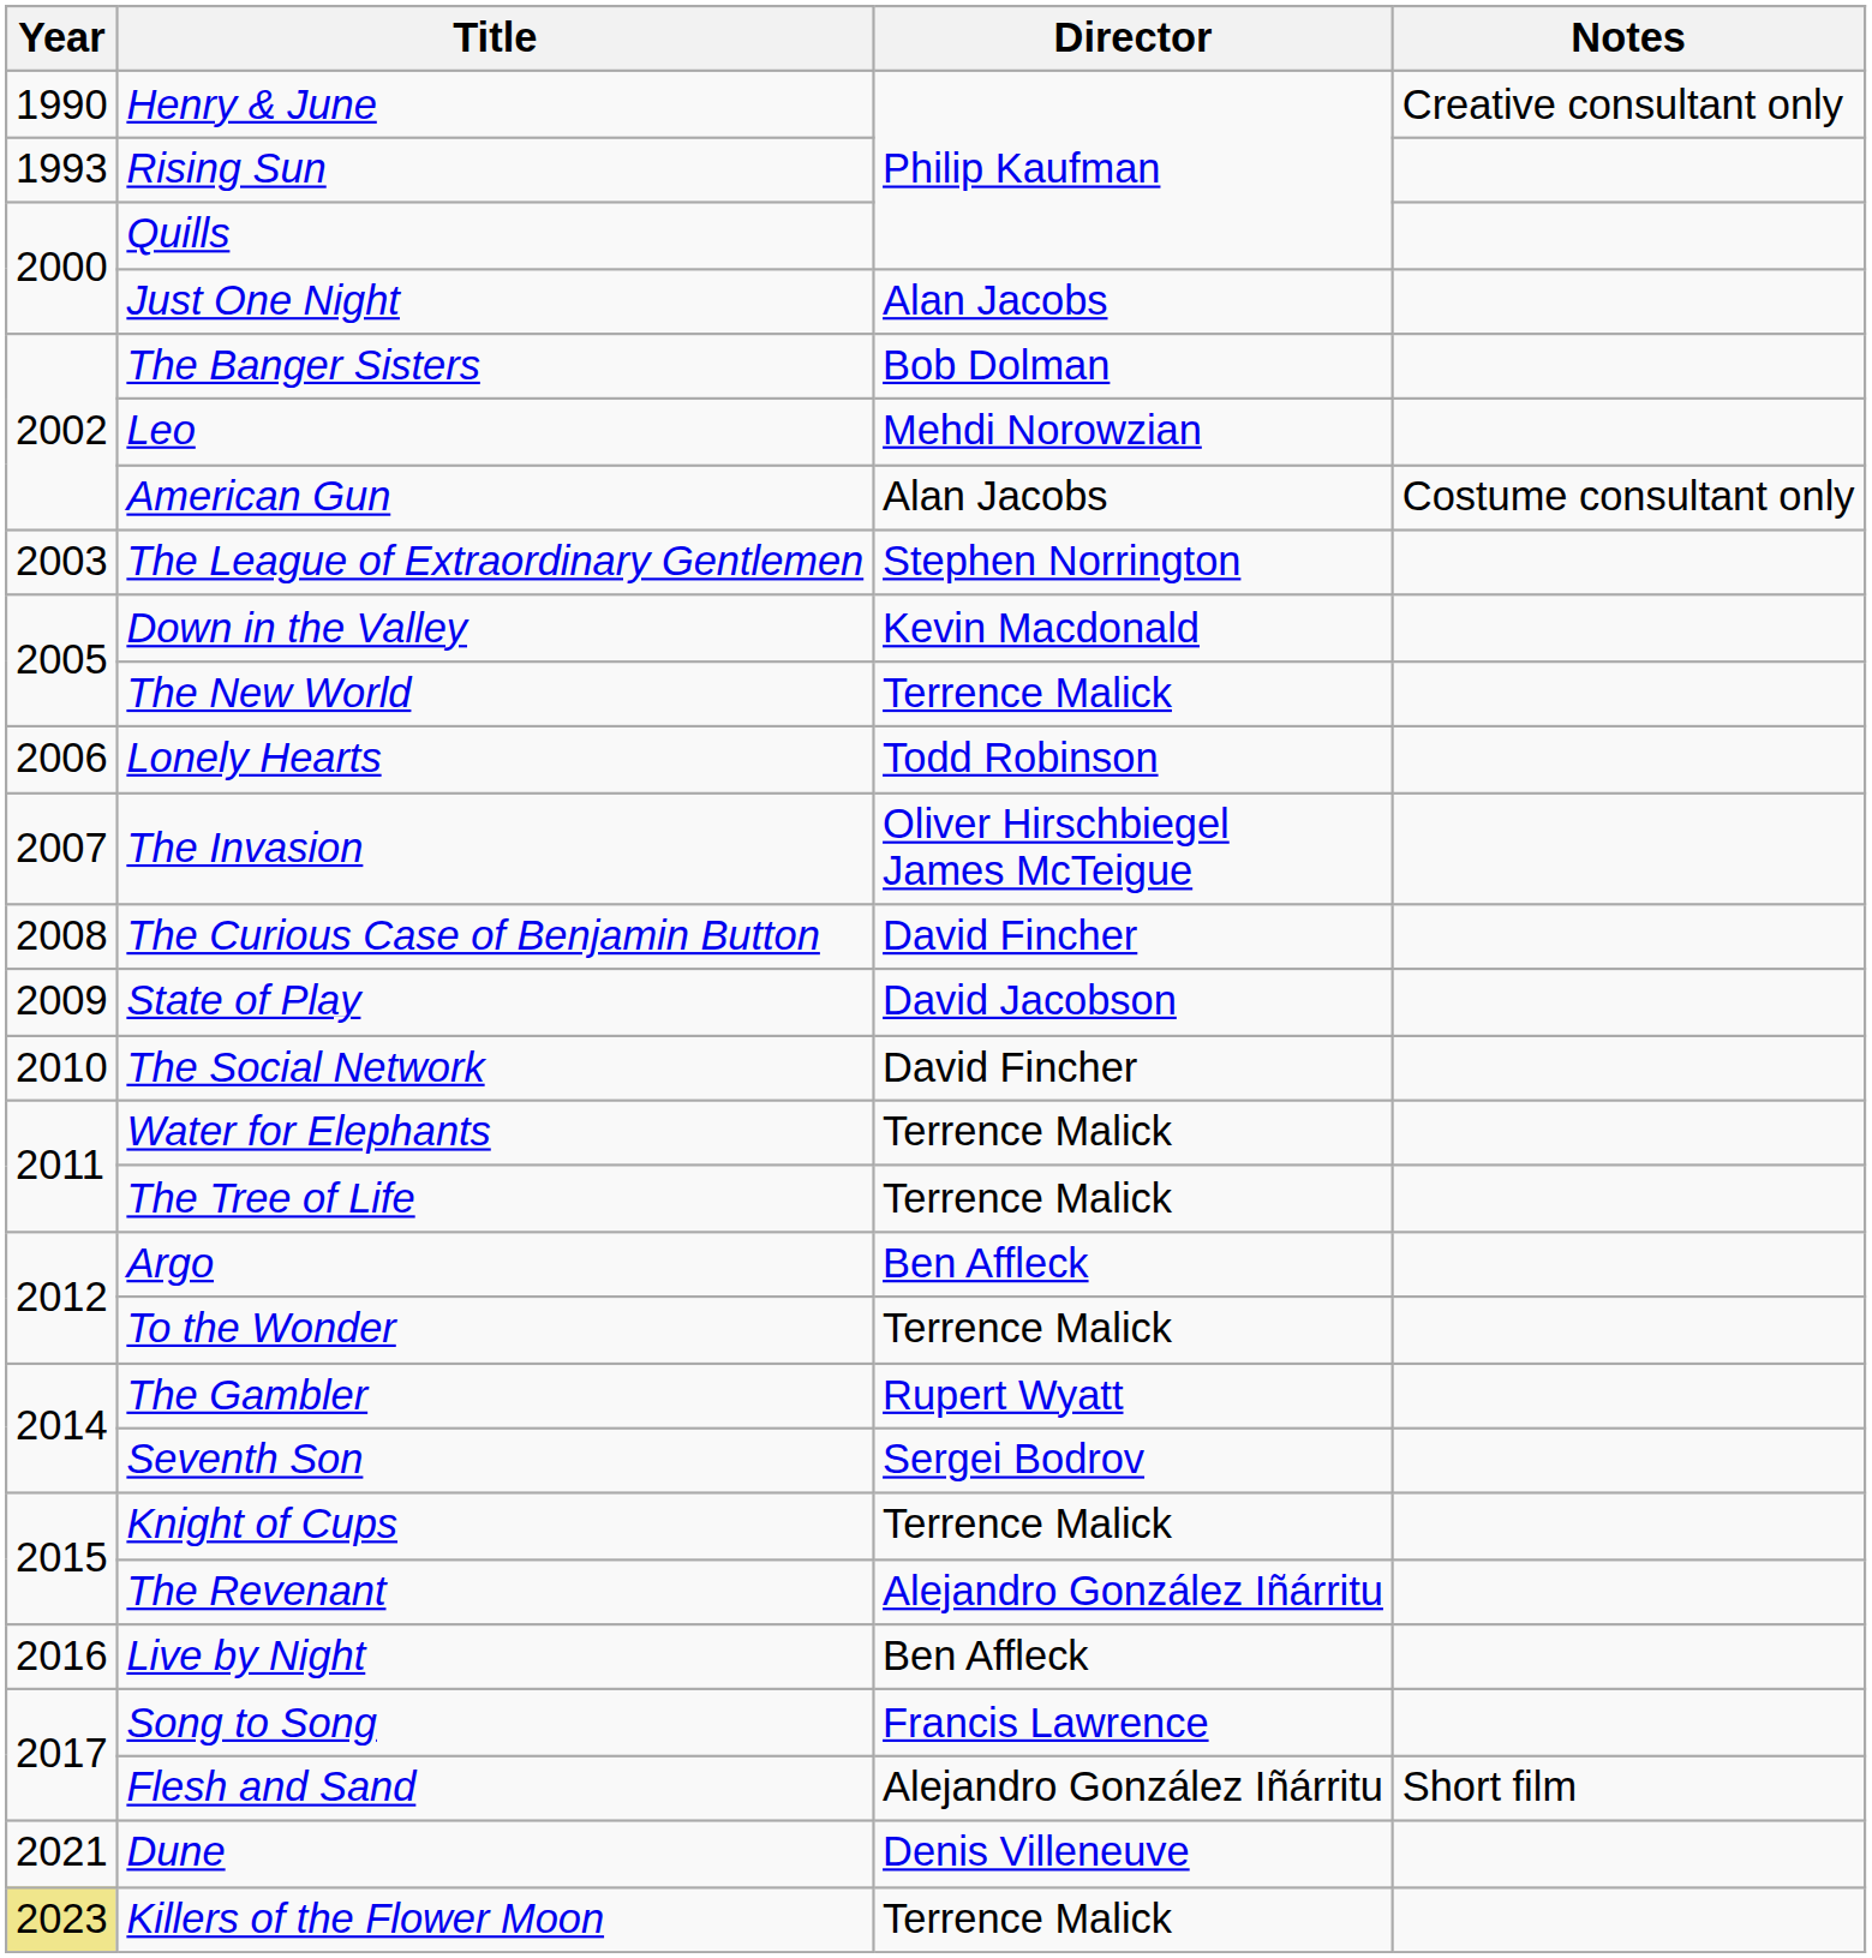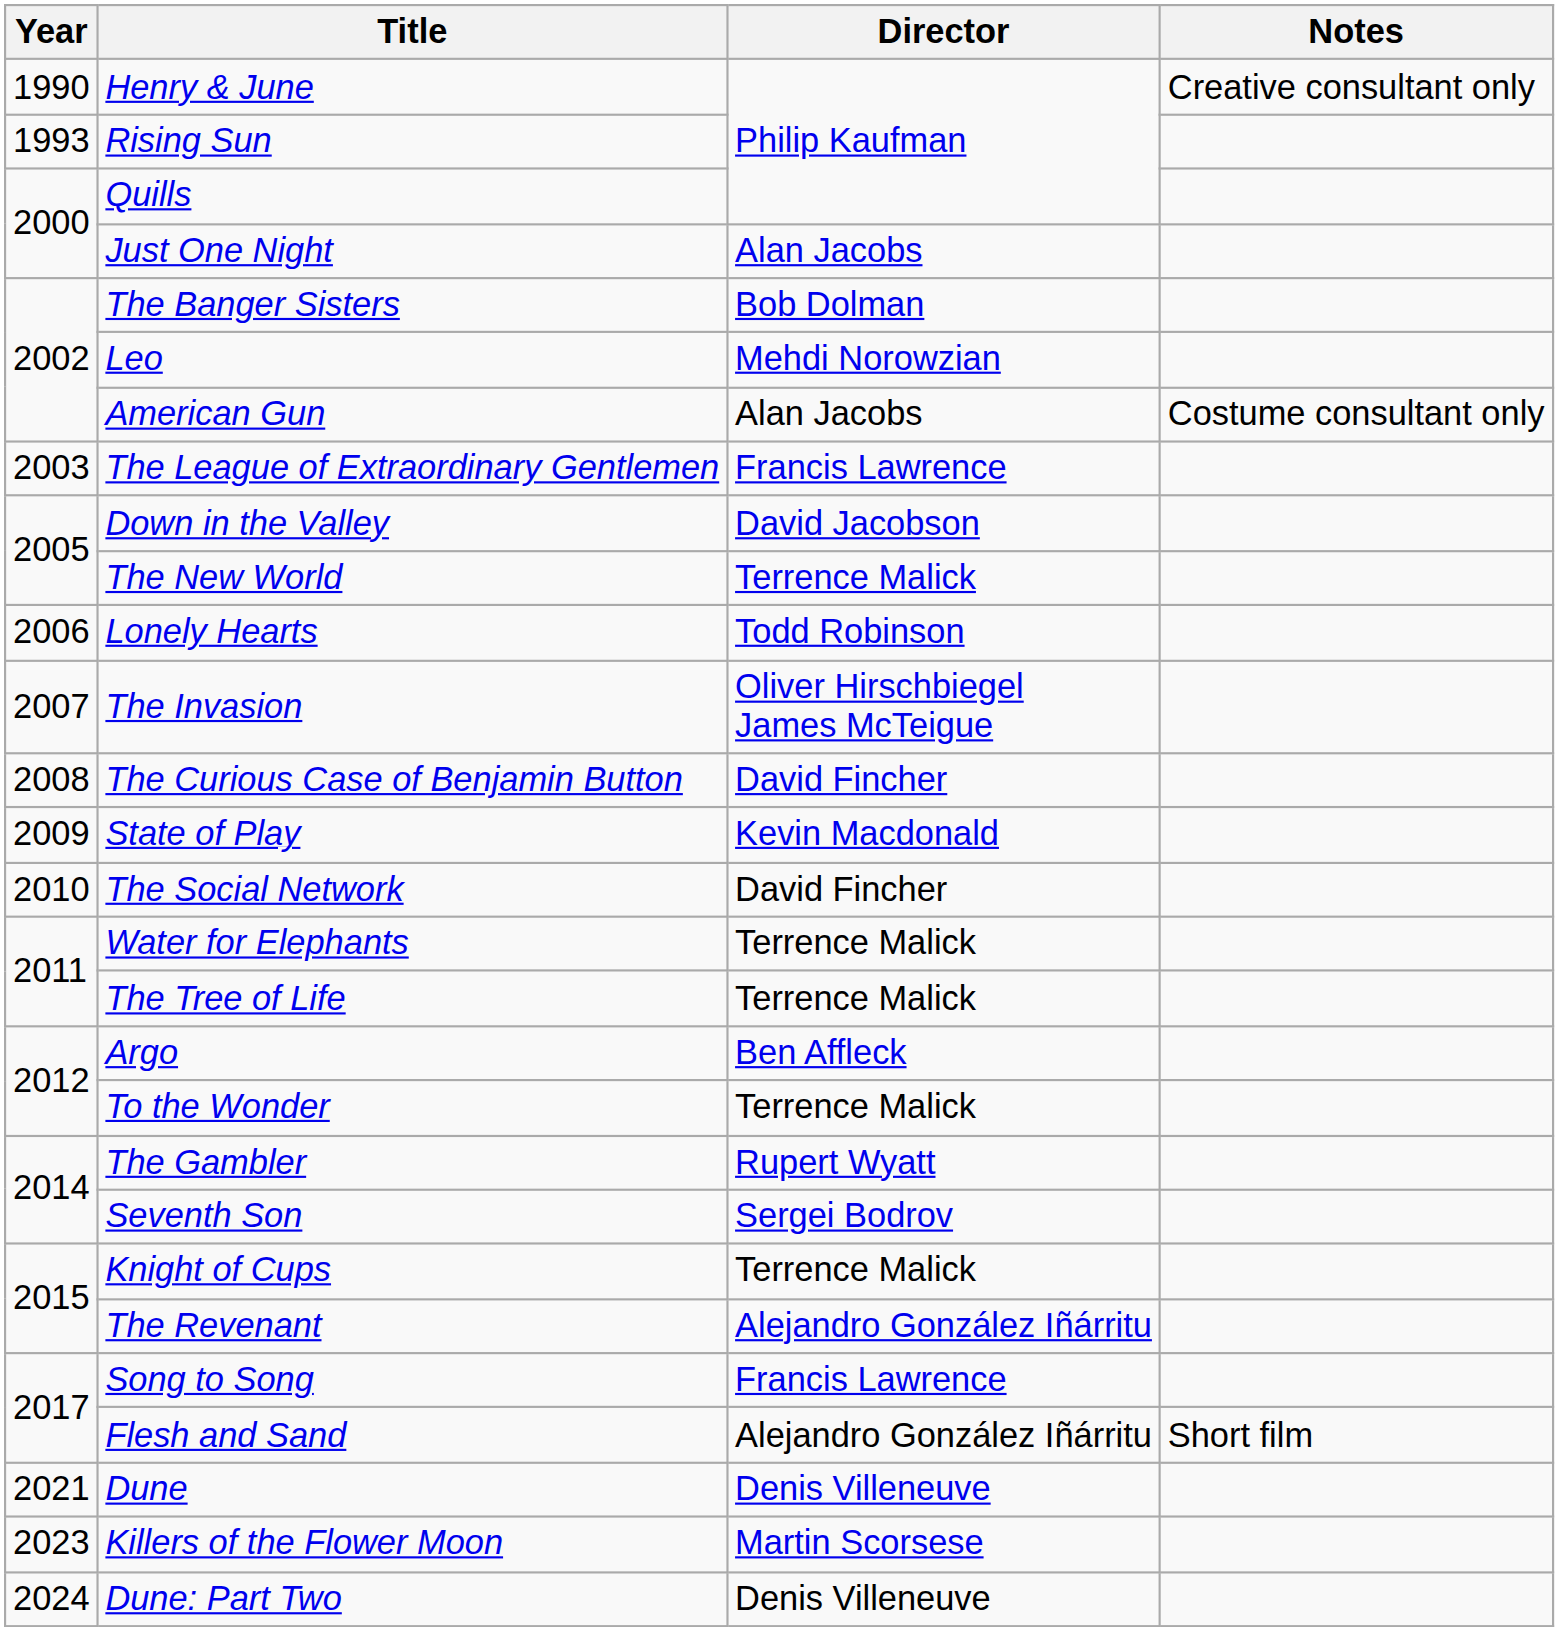 <table class="wikitable sortable">
 <tr>
 <th>Year</th>
 <th>Title</th>
 <th>Director</th>
 <th class="unsortable">Notes</th>
 </tr>
 <tr>
 <td>1990</td>
 <td><em><a href='#'>Henry & June</a></em></td>
 <td rowspan="3"><a href='#'>Philip Kaufman</a></td>
 <td>Creative consultant only</td>
 </tr>
 <tr>
 <td>1993</td>
 <td><em><a href='#'>Rising Sun</a></em></td>
 <td></td>
 </tr>
 <tr>
 <td rowspan="2">2000</td>
 <td><em><a href='#'>Quills</a></em></td>
 <td></td>
 </tr>
 <tr>
 <td><em><a href='#'>Just One Night</a></em></td>
 <td><a href='#'>Alan Jacobs</a></td>
 <td></td>
 </tr>
 <tr>
 <td rowspan="3">2002</td>
 <td><em><a href='#'>The Banger Sisters</a></em></td>
 <td><a href='#'>Bob Dolman</a></td>
 <td></td>
 </tr>
 <tr>
 <td><em><a href='#'>Leo</a></em></td>
 <td><a href='#'>Mehdi Norowzian</a></td>
 <td></td>
 </tr>
 <tr>
 <td><em><a href='#'>American Gun</a></em></td>
 <td>Alan Jacobs</td>
 <td>Costume consultant only</td>
 </tr>
 <tr>
 <td>2003</td>
 <td><em><a href='#'>The League of Extraordinary Gentlemen</a></em></td>
-<td><a href='#'>Stephen Norrington</a></td>
+<td><a href='#'>Francis Lawrence</a></td>
 <td></td>
 </tr>
 <tr>
 <td rowspan="2">2005</td>
 <td><em><a href='#'>Down in the Valley</a></em></td>
-<td><a href='#'>Kevin Macdonald</a></td>
+<td><a href='#'>David Jacobson</a></td>
 <td></td>
 </tr>
 <tr>
 <td><em><a href='#'>The New World</a></em></td>
 <td><a href='#'>Terrence Malick</a></td>
 <td></td>
 </tr>
 <tr>
 <td>2006</td>
 <td><em><a href='#'>Lonely Hearts</a></em></td>
 <td><a href='#'>Todd Robinson</a></td>
 <td></td>
 </tr>
 <tr>
 <td>2007</td>
 <td><em><a href='#'>The Invasion</a></em></td>
 <td><a href='#'>Oliver Hirschbiegel</a><br><a href='#'>James McTeigue</a></td>
 <td></td>
 </tr>
 <tr>
 <td>2008</td>
 <td><em><a href='#'>The Curious Case of Benjamin Button</a></em></td>
 <td><a href='#'>David Fincher</a></td>
 <td></td>
 </tr>
 <tr>
 <td>2009</td>
 <td><em><a href='#'>State of Play</a></em></td>
-<td><a href='#'>David Jacobson</a></td>
+<td><a href='#'>Kevin Macdonald</a></td>
 <td></td>
 </tr>
 <tr>
 <td>2010</td>
 <td><em><a href='#'>The Social Network</a></em></td>
 <td>David Fincher</td>
 <td></td>
 </tr>
 <tr>
 <td rowspan="2">2011</td>
 <td><em><a href='#'>Water for Elephants</a></em></td>
 <td>Terrence Malick</td>
 <td></td>
 </tr>
 <tr>
 <td><em><a href='#'>The Tree of Life</a></em></td>
 <td>Terrence Malick</td>
 <td></td>
 </tr>
 <tr>
 <td rowspan="2">2012</td>
 <td><em><a href='#'>Argo</a></em></td>
 <td><a href='#'>Ben Affleck</a></td>
 <td></td>
 </tr>
 <tr>
 <td><em><a href='#'>To the Wonder</a></em></td>
 <td>Terrence Malick</td>
 <td></td>
 </tr>
 <tr>
 <td rowspan="2">2014</td>
 <td><em><a href='#'>The Gambler</a></em></td>
 <td><a href='#'>Rupert Wyatt</a></td>
 <td></td>
 </tr>
 <tr>
 <td><em><a href='#'>Seventh Son</a></em></td>
 <td><a href='#'>Sergei Bodrov</a></td>
 <td></td>
 </tr>
 <tr>
 <td rowspan="2">2015</td>
 <td><em><a href='#'>Knight of Cups</a></em></td>
 <td>Terrence Malick</td>
 <td></td>
 </tr>
 <tr>
 <td><em><a href='#'>The Revenant</a></em></td>
 <td><a href='#'>Alejandro González Iñárritu</a></td>
 <td></td>
 </tr>
 <tr>
-<td>2016</td>
-<td><em><a href='#'>Live by Night</a></em></td>
-<td>Ben Affleck</td>
-<td></td>
-</tr>
-<tr>
 <td rowspan="2">2017</td>
 <td><em><a href='#'>Song to Song</a></em></td>
 <td><a href='#'>Francis Lawrence</a></td>
 <td></td>
 </tr>
 <tr>
 <td><em><a href='#'>Flesh and Sand</a></em></td>
 <td>Alejandro González Iñárritu</td>
 <td>Short film</td>
 </tr>
 <tr>
 <td>2021</td>
 <td><em><a href='#'>Dune</a></em></td>
 <td><a href='#'>Denis Villeneuve</a></td>
 <td></td>
 </tr>
 <tr>
-<td style="background: khaki;">2023</td>
+<td>2023</td>
 <td><em><a href='#'>Killers of the Flower Moon</a></em></td>
-<td>Terrence Malick</td>
+<td><a href='#'>Martin Scorsese</a></td>
+<td></td>
+</tr>
+<tr>
+<td>2024</td>
+<td><em><a href='#'>Dune: Part Two</a></em></td>
+<td>Denis Villeneuve</td>
 <td></td>
 </tr>
 </table>
